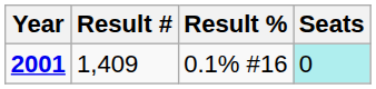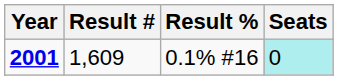 <table class="wikitable">
 <tr>
 <th>Year</th>
 <th>Result #</th>
 <th>Result %</th>
 <th>Seats</th>
 </tr>
 <tr>
 <td><strong><a href='#'>2001</a></strong></td>
-<td>1,409</td>
+<td>1,609</td>
 <td>0.1% #16</td>
 <td style="background: paleturquoise;">0</td>
 </tr>
 </table>
